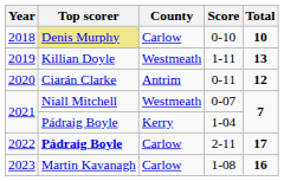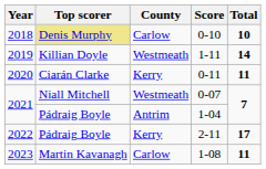 <table class="wikitable" style="text-align:center;">
 <tr>
 <th>Year</th>
 <th>Top scorer</th>
 <th>County</th>
 <th>Score</th>
 <th>Total</th>
 </tr>
 <tr>
 <td><a href='#'>2018</a></td>
 <td style="background: khaki; text-align:left;"> <a href='#'>Denis Murphy</a></td>
 <td style="text-align:left;"><a href='#'>Carlow</a></td>
 <td>0-10</td>
 <td><strong>10</strong></td>
 </tr>
 <tr>
 <td><a href='#'>2019</a></td>
 <td style="text-align:left;"> <a href='#'>Killian Doyle</a></td>
 <td style="text-align:left;"><a href='#'>Westmeath</a></td>
 <td>1-11</td>
-<td><strong>13</strong></td>
+<td><strong>14</strong></td>
 </tr>
 <tr>
 <td><a href='#'>2020</a></td>
 <td style="text-align:left;"> <a href='#'>Ciarán Clarke</a></td>
-<td style="text-align:left;"><a href='#'>Antrim</a></td>
+<td style="text-align:left;"><a href='#'>Kerry</a></td>
 <td>0-11</td>
-<td><strong>12</strong></td>
+<td><strong>11</strong></td>
 </tr>
 <tr>
 <td rowspan="2"><a href='#'>2021</a></td>
 <td style="text-align:left;"> <a href='#'>Niall Mitchell</a></td>
 <td style="text-align:left;"><a href='#'>Westmeath</a></td>
 <td>0-07</td>
 <td rowspan="2"><strong>7</strong></td>
 </tr>
 <tr>
 <td style="text-align:left;"> <a href='#'>Pádraig Boyle</a></td>
-<td style="text-align:left;"><a href='#'>Kerry</a></td>
+<td style="text-align:left;"><a href='#'>Antrim</a></td>
 <td>1-04</td>
 </tr>
 <tr>
 <td><a href='#'>2022</a></td>
-<td style="text-align:left;"><strong> <a href='#'>Pádraig Boyle</a></strong></td>
-<td style="text-align:left;"><a href='#'>Carlow</a></td>
+<td style="text-align:left;"> <a href='#'>Pádraig Boyle</a></td>
+<td style="text-align:left;"><a href='#'>Kerry</a></td>
 <td>2-11</td>
 <td><strong>17</strong></td>
 </tr>
 <tr>
 <td><a href='#'>2023</a></td>
 <td style="text-align:left;"> <a href='#'>Martin Kavanagh</a></td>
 <td style="text-align:left;"><a href='#'>Carlow</a></td>
 <td>1-08</td>
-<td><strong>16</strong></td>
+<td><strong>11</strong></td>
 </tr>
 </table>
